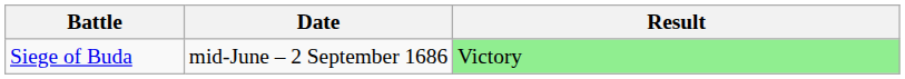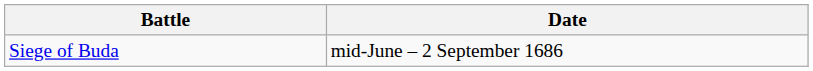 <table class="wikitable">
 <tr>
 <th>Battle</th>
 <th>Date</th>
-<th>Result</th>
 </tr>
 <tr>
 <td width="20%"><a href='#'>Siege of Buda</a></td>
 <td width="30%">mid-June – 2 September 1686</td>
-<td width="50%" style="background:lightgreen">Victory</td>
 </tr>
 </table>
